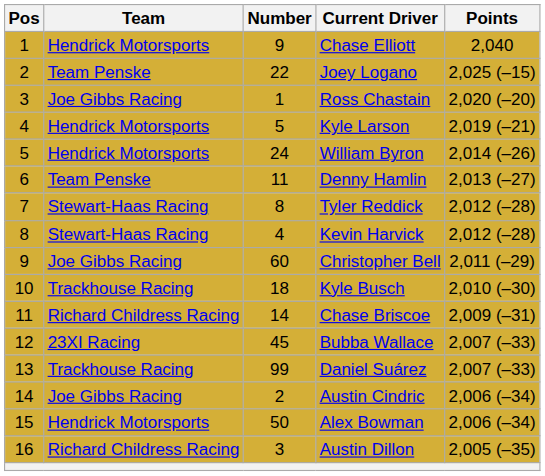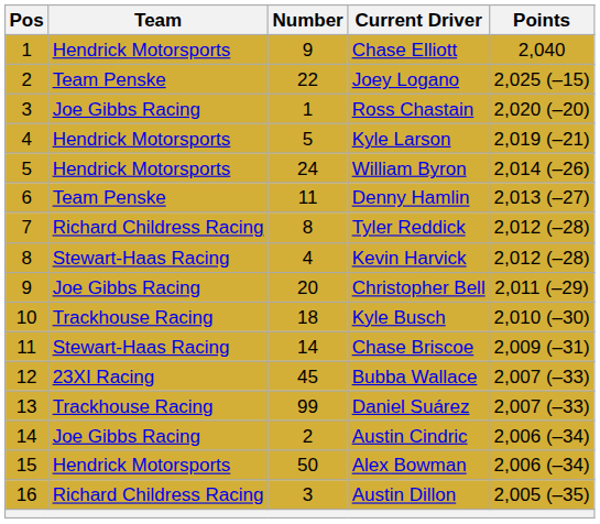 <table class="wikitable" style="font-size: 95%;">
 <tr>
 <th>Pos</th>
 <th>Team</th>
 <th>Number</th>
 <th>Current Driver</th>
 <th>Points</th>
 </tr>
 <tr style="background:#D4AF37;">
 <td style="text-align:center;">1</td>
 <td><a href='#'>Hendrick Motorsports</a></td>
 <td style="text-align:center;">9</td>
 <td><a href='#'>Chase Elliott</a></td>
 <td style="text-align:center;">2,040</td>
 </tr>
 <tr style="background:#D4AF37;">
 <td style="text-align:center;">2</td>
 <td><a href='#'>Team Penske</a></td>
 <td style="text-align:center;">22</td>
 <td><a href='#'>Joey Logano</a></td>
 <td style="text-align:center;">2,025 (–15)</td>
 </tr>
 <tr style="background:#D4AF37;">
 <td style="text-align:center;">3</td>
 <td><a href='#'>Joe Gibbs Racing</a></td>
 <td style="text-align:center;">1</td>
 <td><a href='#'>Ross Chastain</a></td>
 <td style="text-align:center;">2,020 (–20)</td>
 </tr>
 <tr style="background:#D4AF37;">
 <td style="text-align:center;">4</td>
 <td><a href='#'>Hendrick Motorsports</a></td>
 <td style="text-align:center;">5</td>
 <td><a href='#'>Kyle Larson</a></td>
 <td style="text-align:center;">2,019 (–21)</td>
 </tr>
 <tr style="background:#D4AF37;">
 <td style="text-align:center;">5</td>
 <td><a href='#'>Hendrick Motorsports</a></td>
 <td style="text-align:center;">24</td>
 <td><a href='#'>William Byron</a></td>
 <td style="text-align:center;">2,014 (–26)</td>
 </tr>
 <tr style="background:#D4AF37;">
 <td style="text-align:center;">6</td>
 <td><a href='#'>Team Penske</a></td>
 <td style="text-align:center;">11</td>
 <td><a href='#'>Denny Hamlin</a></td>
 <td style="text-align:center;">2,013 (–27)</td>
 </tr>
 <tr style="background:#D4AF37;">
 <td style="text-align:center;">7</td>
-<td><a href='#'>Stewart-Haas Racing</a></td>
+<td><a href='#'>Richard Childress Racing</a></td>
 <td style="text-align:center;">8</td>
 <td><a href='#'>Tyler Reddick</a></td>
 <td style="text-align:center;">2,012 (–28)</td>
 </tr>
 <tr style="background:#D4AF37;">
 <td style="text-align:center;">8</td>
 <td><a href='#'>Stewart-Haas Racing</a></td>
 <td style="text-align:center;">4</td>
 <td><a href='#'>Kevin Harvick</a></td>
 <td style="text-align:center;">2,012 (–28)</td>
 </tr>
 <tr style="background:#D4AF37;">
 <td style="text-align:center;">9</td>
 <td><a href='#'>Joe Gibbs Racing</a></td>
-<td style="text-align:center;">60</td>
+<td style="text-align:center;">20</td>
 <td><a href='#'>Christopher Bell</a></td>
 <td style="text-align:center;">2,011 (–29)</td>
 </tr>
 <tr style="background:#D4AF37;">
 <td style="text-align:center;">10</td>
 <td><a href='#'>Trackhouse Racing</a></td>
 <td style="text-align:center;">18</td>
 <td><a href='#'>Kyle Busch</a></td>
 <td style="text-align:center;">2,010 (–30)</td>
 </tr>
 <tr style="background:#D4AF37;">
 <td style="text-align:center;">11</td>
-<td><a href='#'>Richard Childress Racing</a></td>
+<td><a href='#'>Stewart-Haas Racing</a></td>
 <td style="text-align:center;">14</td>
 <td><a href='#'>Chase Briscoe</a></td>
 <td style="text-align:center;">2,009 (–31)</td>
 </tr>
 <tr style="background:#D4AF37;">
 <td style="text-align:center;">12</td>
 <td><a href='#'>23XI Racing</a></td>
 <td style="text-align:center;">45</td>
 <td><a href='#'>Bubba Wallace</a> </td>
 <td style="text-align:center;">2,007 (–33)</td>
 </tr>
 <tr style="background:#D4AF37;">
 <td style="text-align:center;">13</td>
 <td><a href='#'>Trackhouse Racing</a></td>
 <td style="text-align:center;">99</td>
 <td><a href='#'>Daniel Suárez</a></td>
 <td style="text-align:center;">2,007 (–33)</td>
 </tr>
 <tr style="background:#D4AF37;">
 <td style="text-align:center;">14</td>
 <td><a href='#'>Joe Gibbs Racing</a></td>
 <td style="text-align:center;">2</td>
 <td><a href='#'>Austin Cindric</a></td>
 <td style="text-align:center;">2,006 (–34)</td>
 </tr>
 <tr style="background:#D4AF37;">
 <td style="text-align:center;">15</td>
 <td><a href='#'>Hendrick Motorsports</a></td>
 <td style="text-align:center;">50</td>
 <td><a href='#'>Alex Bowman</a></td>
 <td style="text-align:center;">2,006 (–34)</td>
 </tr>
 <tr style="background:#D4AF37;">
 <td style="text-align:center;">16</td>
 <td><a href='#'>Richard Childress Racing</a></td>
 <td style="text-align:center;">3</td>
 <td><a href='#'>Austin Dillon</a></td>
 <td style="text-align:center;">2,005 (–35)</td>
 </tr>
 <tr class="sortbottom">
 <th colspan="9"></th>
 </tr>
 </table>
